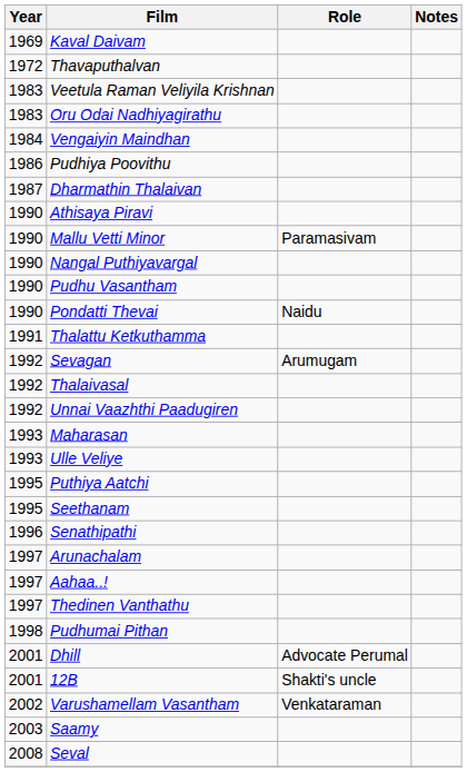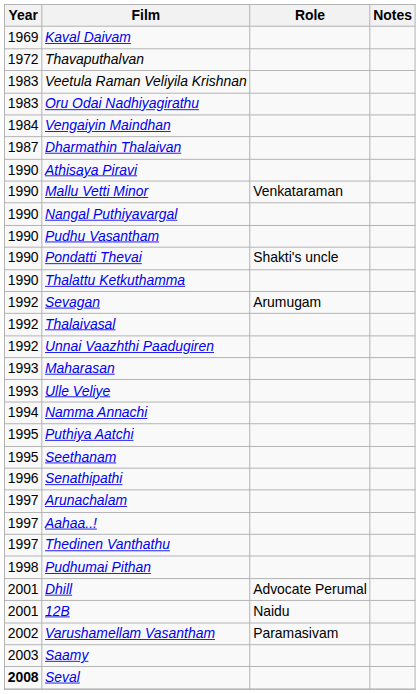 <table class="wikitable sortable">
 <tr>
 <th>Year</th>
 <th>Film</th>
 <th>Role</th>
 <th class=unsortable>Notes</th>
 </tr>
 <tr>
 <td>1969</td>
 <td><em><a href='#'>Kaval Daivam</a></em></td>
 <td></td>
 <td></td>
 </tr>
 <tr>
 <td>1972</td>
 <td><em>Thavaputhalvan</em></td>
 <td></td>
 <td></td>
 </tr>
 <tr>
 <td>1983</td>
 <td><em>Veetula Raman Veliyila Krishnan</em></td>
 <td></td>
 <td></td>
 </tr>
 <tr>
 <td>1983</td>
 <td><em><a href='#'>Oru Odai Nadhiyagirathu</a></em></td>
 <td></td>
 <td></td>
 </tr>
 <tr>
 <td>1984</td>
 <td><em><a href='#'>Vengaiyin Maindhan</a></em></td>
 <td></td>
 <td></td>
 </tr>
 <tr>
-<td>1986</td>
-<td><em>Pudhiya Poovithu</em></td>
-<td></td>
-<td></td>
-</tr>
-<tr>
 <td>1987</td>
 <td><em><a href='#'>Dharmathin Thalaivan</a></em></td>
 <td></td>
 <td></td>
 </tr>
 <tr>
 <td>1990</td>
 <td><em><a href='#'>Athisaya Piravi</a></em></td>
 <td></td>
 <td></td>
 </tr>
 <tr>
 <td>1990</td>
 <td><em><a href='#'>Mallu Vetti Minor</a></em></td>
-<td>Paramasivam</td>
+<td>Venkataraman</td>
 <td></td>
 </tr>
 <tr>
 <td>1990</td>
 <td><em><a href='#'>Nangal Puthiyavargal</a></em></td>
 <td></td>
 <td></td>
 </tr>
 <tr>
 <td>1990</td>
 <td><em><a href='#'>Pudhu Vasantham</a></em></td>
 <td></td>
 <td></td>
 </tr>
 <tr>
 <td>1990</td>
 <td><em><a href='#'>Pondatti Thevai</a></em></td>
-<td>Naidu</td>
+<td>Shakti's uncle</td>
 <td></td>
 </tr>
 <tr>
-<td>1991</td>
+<td>1990</td>
 <td><em><a href='#'>Thalattu Ketkuthamma</a></em></td>
 <td></td>
 <td></td>
 </tr>
 <tr>
 <td>1992</td>
 <td><em><a href='#'>Sevagan</a></em></td>
 <td>Arumugam</td>
 <td></td>
 </tr>
 <tr>
 <td>1992</td>
 <td><em><a href='#'>Thalaivasal</a></em></td>
 <td></td>
 <td></td>
 </tr>
 <tr>
 <td>1992</td>
 <td><em><a href='#'>Unnai Vaazhthi Paadugiren</a></em></td>
 <td></td>
 <td></td>
 </tr>
 <tr>
 <td>1993</td>
 <td><em><a href='#'>Maharasan</a></em></td>
 <td></td>
 <td></td>
 </tr>
 <tr>
 <td>1993</td>
 <td><em><a href='#'>Ulle Veliye</a></em></td>
+<td></td>
+<td></td>
+</tr>
+<tr>
+<td>1994</td>
+<td><em><a href='#'>Namma Annachi</a></em></td>
 <td></td>
 <td></td>
 </tr>
 <tr>
 <td>1995</td>
 <td><em><a href='#'>Puthiya Aatchi</a></em></td>
 <td></td>
 <td></td>
 </tr>
 <tr>
 <td>1995</td>
 <td><em><a href='#'>Seethanam</a></em></td>
 <td></td>
 <td></td>
 </tr>
 <tr>
 <td>1996</td>
 <td><em><a href='#'>Senathipathi</a></em></td>
 <td></td>
 <td></td>
 </tr>
 <tr>
 <td>1997</td>
 <td><em><a href='#'>Arunachalam</a></em></td>
 <td></td>
 <td></td>
 </tr>
 <tr>
 <td>1997</td>
 <td><em><a href='#'>Aahaa..!</a></em></td>
 <td></td>
 <td></td>
 </tr>
 <tr>
 <td>1997</td>
 <td><em><a href='#'>Thedinen Vanthathu</a></em></td>
 <td></td>
 <td></td>
 </tr>
 <tr>
 <td>1998</td>
 <td><em><a href='#'>Pudhumai Pithan</a></em></td>
 <td></td>
 <td></td>
 </tr>
 <tr>
 <td>2001</td>
 <td><em><a href='#'>Dhill</a></em></td>
 <td>Advocate Perumal</td>
 <td></td>
 </tr>
 <tr>
 <td>2001</td>
 <td><em><a href='#'>12B</a></em></td>
-<td>Shakti's uncle</td>
+<td>Naidu</td>
 <td></td>
 </tr>
 <tr>
 <td>2002</td>
 <td><em><a href='#'>Varushamellam Vasantham</a></em></td>
-<td>Venkataraman</td>
+<td>Paramasivam</td>
 <td></td>
 </tr>
 <tr>
 <td>2003</td>
 <td><em><a href='#'>Saamy</a></em></td>
 <td></td>
 <td></td>
 </tr>
 <tr>
-<td>2008</td>
+<td><strong>2008</strong></td>
 <td><em><a href='#'>Seval</a></em></td>
 <td></td>
 <td></td>
 </tr>
 <tr>
 </tr>
 </table>
